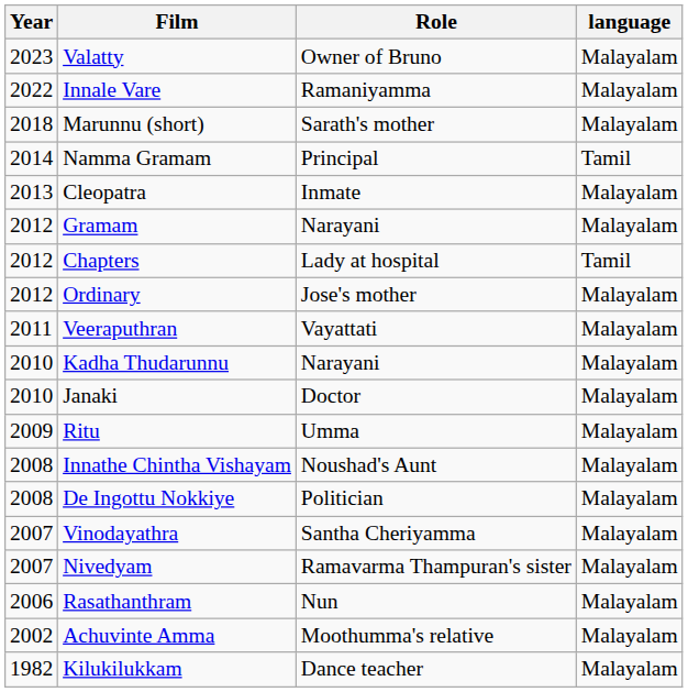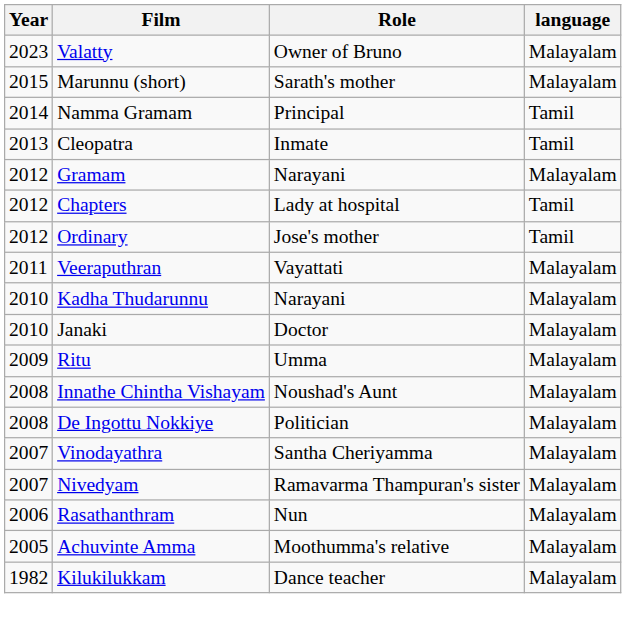 <table class="wikitable sortable plainrowheaders">
 <tr style="text-align:center;">
 <th scope="col">Year</th>
 <th scope="col">Film</th>
 <th scope="col">Role</th>
 <th scope="col">language</th>
 </tr>
 <tr>
 <td>2023</td>
 <td><a href='#'>Valatty</a></td>
 <td>Owner of Bruno</td>
 <td>Malayalam</td>
 </tr>
 <tr>
-<td>2022</td>
-<td><a href='#'>Innale Vare</a></td>
-<td>Ramaniyamma</td>
-<td>Malayalam</td>
-</tr>
-<tr>
-<td>2018</td>
+<td>2015</td>
 <td>Marunnu (short)</td>
 <td>Sarath's mother</td>
 <td>Malayalam</td>
 </tr>
 <tr>
 <td>2014</td>
 <td>Namma Gramam</td>
 <td>Principal</td>
 <td>Tamil</td>
 </tr>
 <tr>
 <td>2013</td>
 <td>Cleopatra</td>
 <td>Inmate</td>
-<td>Malayalam</td>
+<td>Tamil</td>
 </tr>
 <tr>
 <td>2012</td>
 <td><a href='#'>Gramam</a></td>
 <td>Narayani</td>
 <td>Malayalam</td>
 </tr>
 <tr>
 <td>2012</td>
 <td><a href='#'>Chapters</a></td>
 <td>Lady at hospital</td>
 <td>Tamil</td>
 </tr>
 <tr>
 <td>2012</td>
 <td><a href='#'>Ordinary</a></td>
 <td>Jose's mother</td>
-<td>Malayalam</td>
+<td>Tamil</td>
 </tr>
 <tr>
 <td>2011</td>
 <td><a href='#'>Veeraputhran</a></td>
 <td>Vayattati</td>
 <td>Malayalam</td>
 </tr>
 <tr>
 <td>2010</td>
 <td><a href='#'>Kadha Thudarunnu</a></td>
 <td>Narayani</td>
 <td>Malayalam</td>
 </tr>
 <tr>
 <td>2010</td>
 <td>Janaki</td>
 <td>Doctor</td>
 <td>Malayalam</td>
 </tr>
 <tr>
 <td>2009</td>
 <td><a href='#'>Ritu</a></td>
 <td>Umma</td>
 <td>Malayalam</td>
 </tr>
 <tr>
 <td>2008</td>
 <td><a href='#'>Innathe Chintha Vishayam</a></td>
 <td>Noushad's Aunt</td>
 <td>Malayalam</td>
 </tr>
 <tr>
 <td>2008</td>
 <td><a href='#'>De Ingottu Nokkiye</a></td>
 <td>Politician</td>
 <td>Malayalam</td>
 </tr>
 <tr>
 <td>2007</td>
 <td><a href='#'>Vinodayathra</a></td>
 <td>Santha Cheriyamma</td>
 <td>Malayalam</td>
 </tr>
 <tr>
 <td>2007</td>
 <td><a href='#'>Nivedyam</a></td>
 <td>Ramavarma Thampuran's sister</td>
 <td>Malayalam</td>
 </tr>
 <tr>
 <td>2006</td>
 <td><a href='#'>Rasathanthram</a></td>
 <td>Nun</td>
 <td>Malayalam</td>
 </tr>
 <tr>
-<td>2002</td>
+<td>2005</td>
 <td><a href='#'>Achuvinte Amma</a></td>
 <td>Moothumma's relative</td>
 <td>Malayalam</td>
 </tr>
 <tr>
 <td>1982</td>
 <td><a href='#'>Kilukilukkam</a></td>
 <td>Dance teacher</td>
 <td>Malayalam</td>
 </tr>
 </table>
